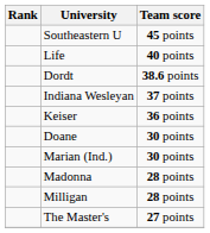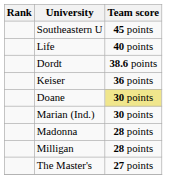 <table class="wikitable sortable" style=" text-align:center">
 <tr>
 <th>Rank</th>
 <th>University</th>
 <th>Team score</th>
 </tr>
 <tr>
 <td></td>
 <td align=left>Southeastern U</td>
 <td><strong>45</strong> points</td>
 </tr>
 <tr>
 <td></td>
 <td align=left>Life</td>
 <td><strong>40</strong> points</td>
 </tr>
 <tr>
 <td></td>
 <td align=left>Dordt</td>
 <td><strong>38.6</strong> points</td>
 </tr>
 <tr>
 <td></td>
-<td align=left>Indiana Wesleyan</td>
-<td><strong>37</strong> points</td>
-</tr>
-<tr>
-<td></td>
 <td align=left>Keiser</td>
 <td><strong>36</strong> points</td>
 </tr>
 <tr>
 <td></td>
 <td align=left>Doane</td>
-<td><strong>30</strong> points</td>
+<td style="background: khaki;"><strong>30</strong> points</td>
 </tr>
 <tr>
 <td></td>
 <td align="left">Marian (Ind.)</td>
 <td><strong>30</strong> points</td>
 </tr>
 <tr>
 <td></td>
 <td align=left>Madonna</td>
 <td><strong>28</strong> points</td>
 </tr>
 <tr>
 <td></td>
 <td align=left>Milligan</td>
 <td><strong>28</strong> points</td>
 </tr>
 <tr>
 <td></td>
 <td align="left">The Master's</td>
 <td><strong>27</strong> points</td>
 </tr>
 <tr>
 </tr>
 </table>
